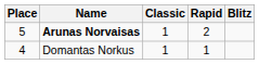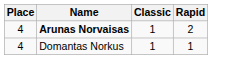 <table class="wikitable">
 <tr>
 <th>Place</th>
 <th>Name</th>
 <th>Classic</th>
 <th>Rapid</th>
-<th>Blitz</th>
 </tr>
 <tr align="center">
-<td>5</td>
+<td>4</td>
 <td align="left"><strong> Arunas Norvaisas</strong></td>
 <td>1</td>
 <td>2</td>
-<td></td>
 </tr>
 <tr align="center">
 <td>4</td>
 <td align="left"> Domantas Norkus</td>
 <td>1</td>
 <td>1</td>
-<td></td>
 </tr>
 </table>
